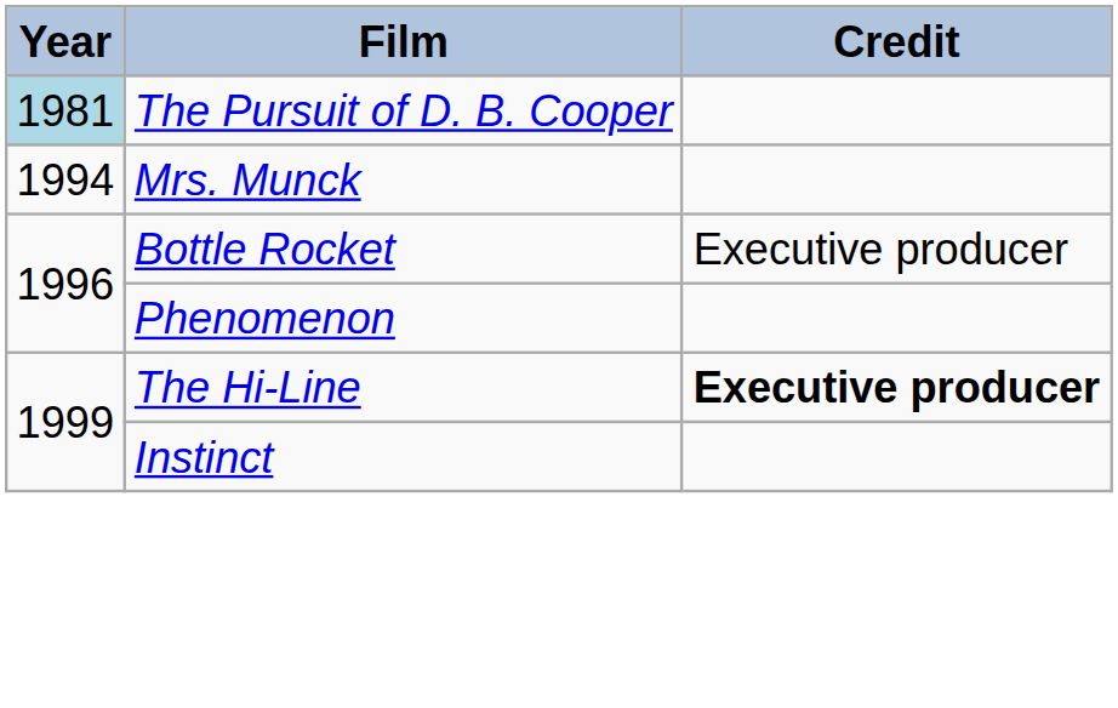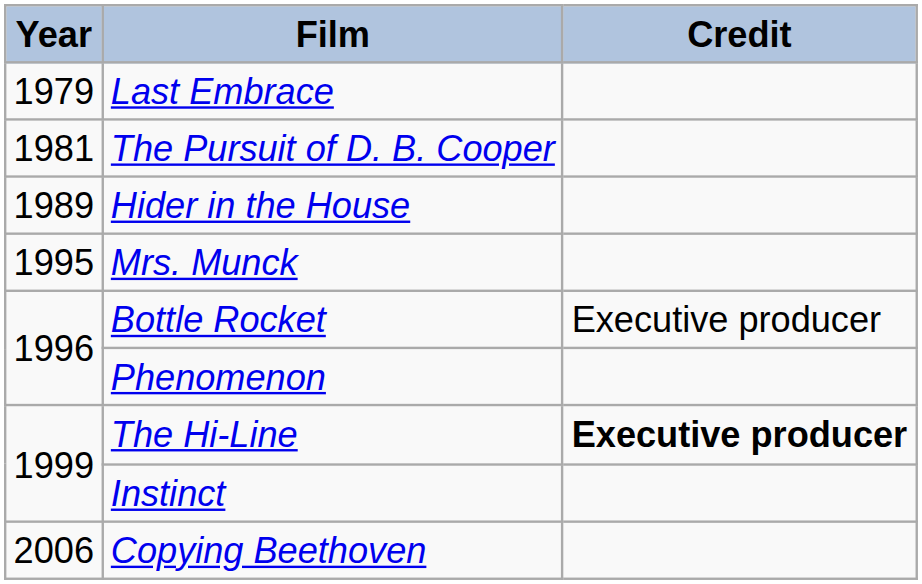 <table class="wikitable" style="font-size:95%;">
 <tr>
 <th style="background:#B0C4DE;">Year</th>
 <th style="background:#B0C4DE;">Film</th>
 <th style="background:#B0C4DE;">Credit</th>
 </tr>
 <tr>
-<td style="background: lightblue;">1981</td>
+<td>1979</td>
+<td><em><a href='#'>Last Embrace</a></em></td>
+<td></td>
+</tr>
+<tr>
+<td>1981</td>
 <td><em><a href='#'>The Pursuit of D. B. Cooper</a></em></td>
 <td></td>
 </tr>
 <tr>
-<td>1994</td>
+<td>1989</td>
+<td><em><a href='#'>Hider in the House</a></em></td>
+<td></td>
+</tr>
+<tr>
+<td>1995</td>
 <td><em><a href='#'>Mrs. Munck</a></em></td>
 <td></td>
 </tr>
 <tr>
 <td rowspan=2>1996</td>
 <td><em><a href='#'>Bottle Rocket</a></em></td>
 <td>Executive producer</td>
 </tr>
 <tr>
 <td><em><a href='#'>Phenomenon</a></em></td>
 <td></td>
 </tr>
 <tr>
 <td rowspan=2>1999</td>
 <td><em><a href='#'>The Hi-Line</a></em></td>
 <td><strong>Executive producer</strong></td>
 </tr>
 <tr>
 <td><em><a href='#'>Instinct</a></em></td>
 <td></td>
 </tr>
+<tr>
+<td>2006</td>
+<td><em><a href='#'>Copying Beethoven</a></em></td>
+<td></td>
+</tr>
 </table>
